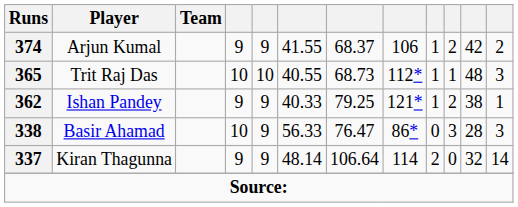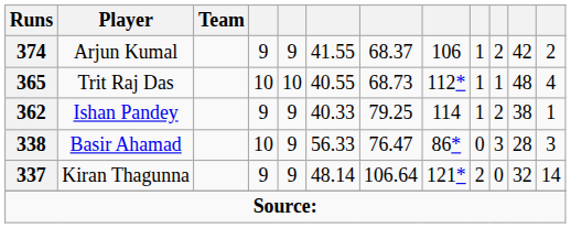 <table class="wikitable sortable"  style="text-align: center;">
 <tr>
 <th>Runs</th>
 <th class="unsortable">Player</th>
 <th>Team</th>
 <th></th>
 <th></th>
 <th></th>
 <th></th>
 <th></th>
 <th></th>
 <th></th>
 <th></th>
 <th></th>
 </tr>
 <tr>
 <th>374</th>
 <td>Arjun Kumal</td>
 <td></td>
 <td>9</td>
 <td>9</td>
 <td>41.55</td>
 <td>68.37</td>
 <td>106</td>
 <td>1</td>
 <td>2</td>
 <td>42</td>
 <td>2</td>
 </tr>
 <tr>
 <th>365</th>
 <td>Trit Raj Das</td>
 <td></td>
 <td>10</td>
 <td>10</td>
 <td>40.55</td>
 <td>68.73</td>
 <td>112<a href='#'>*</a></td>
 <td>1</td>
 <td>1</td>
 <td>48</td>
-<td>3</td>
+<td>4</td>
 </tr>
 <tr>
 <th>362</th>
 <td><a href='#'>Ishan Pandey</a></td>
 <td></td>
 <td>9</td>
 <td>9</td>
 <td>40.33</td>
 <td>79.25</td>
-<td>121<a href='#'>*</a></td>
+<td>114</td>
 <td>1</td>
 <td>2</td>
 <td>38</td>
 <td>1</td>
 </tr>
 <tr>
 <th>338</th>
 <td><a href='#'>Basir Ahamad</a></td>
 <td></td>
 <td>10</td>
 <td>9</td>
 <td>56.33</td>
 <td>76.47</td>
 <td>86<a href='#'>*</a></td>
 <td>0</td>
 <td>3</td>
 <td>28</td>
 <td>3</td>
 </tr>
 <tr>
 <th>337</th>
 <td>Kiran Thagunna</td>
 <td></td>
 <td>9</td>
 <td>9</td>
 <td>48.14</td>
 <td>106.64</td>
-<td>114</td>
+<td>121<a href='#'>*</a></td>
 <td>2</td>
 <td>0</td>
 <td>32</td>
 <td>14</td>
 </tr>
 <tr>
 </tr>
 <tr class=sortbottom>
 <td colspan=15><strong>Source:</strong> </td>
 </tr>
 </table>
